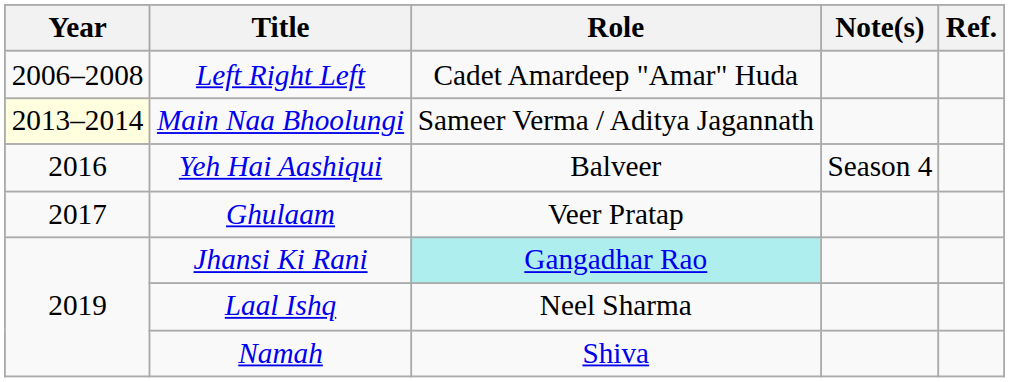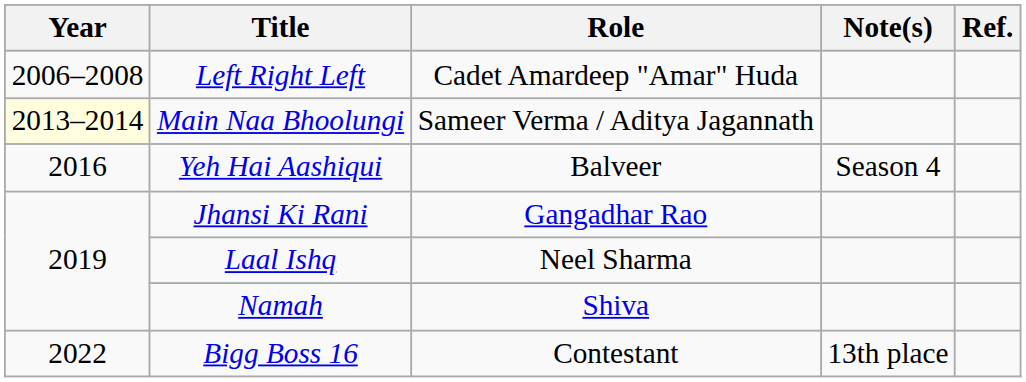 <table class="wikitable" style="text-align:center;">
 <tr style="background:#b0c4de; text-align:center;">
 <th>Year</th>
 <th>Title</th>
 <th>Role</th>
 <th>Note(s)</th>
 <th>Ref.</th>
 </tr>
 <tr>
 <td>2006–2008</td>
 <td><em><a href='#'>Left Right Left</a></em></td>
 <td>Cadet Amardeep "Amar" Huda</td>
 <td></td>
 <td></td>
 </tr>
 <tr>
 <td style="background: lightyellow;">2013–2014</td>
 <td><em><a href='#'>Main Naa Bhoolungi</a></em></td>
 <td>Sameer Verma / Aditya Jagannath</td>
 <td></td>
 <td></td>
 </tr>
 <tr>
 <td>2016</td>
 <td><em><a href='#'>Yeh Hai Aashiqui</a></em></td>
 <td>Balveer</td>
 <td>Season 4</td>
 <td></td>
 </tr>
 <tr>
-<td>2017</td>
-<td><em><a href='#'>Ghulaam</a></em></td>
-<td>Veer Pratap</td>
-<td></td>
-<td></td>
-</tr>
-<tr>
 <td rowspan="3">2019</td>
 <td><em><a href='#'>Jhansi Ki Rani</a></em></td>
-<td style="background: paleturquoise;"><a href='#'>Gangadhar Rao</a></td>
+<td><a href='#'>Gangadhar Rao</a></td>
 <td></td>
 <td></td>
 </tr>
 <tr>
 <td><em><a href='#'>Laal Ishq</a></em></td>
 <td>Neel Sharma</td>
 <td></td>
 <td></td>
 </tr>
 <tr>
 <td><em><a href='#'>Namah</a></em></td>
 <td><a href='#'>Shiva</a></td>
 <td></td>
 <td></td>
 </tr>
+<tr>
+<td>2022</td>
+<td><em><a href='#'>Bigg Boss 16</a></em></td>
+<td>Contestant</td>
+<td>13th place</td>
+<td></td>
+</tr>
 </table>
